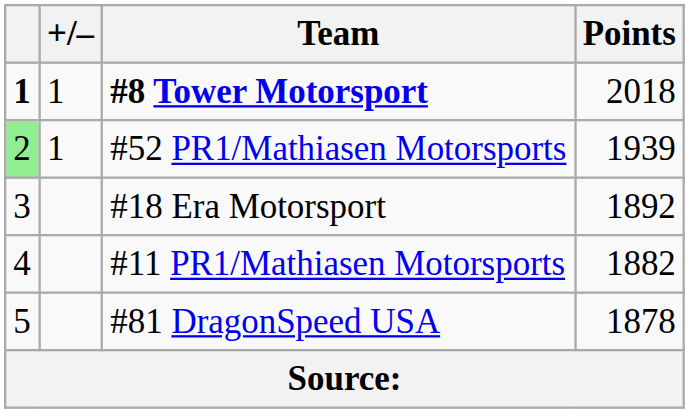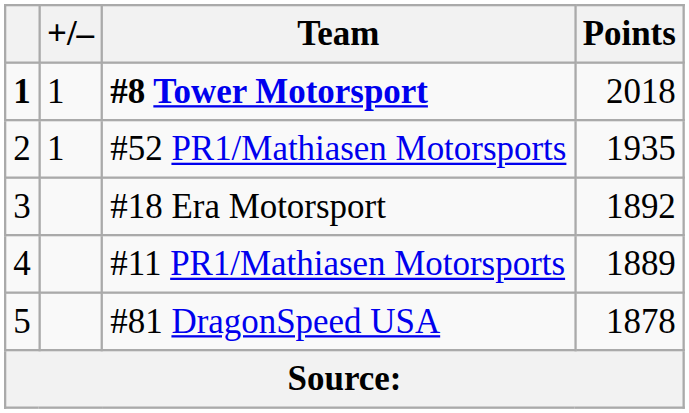 <table class="wikitable" style="font-size: 95%;">
 <tr>
 <th scope="col"></th>
 <th scope="col">+/–</th>
 <th scope="col">Team</th>
 <th scope="col">Points</th>
 </tr>
 <tr>
 <td align=center><strong>1</strong></td>
 <td align="left"> 1</td>
 <td><strong> #8 <a href='#'>Tower Motorsport</a></strong></td>
 <td align=right>2018</td>
 </tr>
 <tr>
-<td align=center style="background: lightgreen;">2</td>
+<td align=center>2</td>
 <td align="left"> 1</td>
 <td> #52 <a href='#'>PR1/Mathiasen Motorsports</a></td>
-<td align=right>1939</td>
+<td align=right>1935</td>
 </tr>
 <tr>
 <td align=center>3</td>
 <td align="left"></td>
 <td> #18 Era Motorsport</td>
 <td align=right>1892</td>
 </tr>
 <tr>
 <td align=center>4</td>
 <td align="left"></td>
 <td> #11 <a href='#'>PR1/Mathiasen Motorsports</a></td>
-<td align=right>1882</td>
+<td align=right>1889</td>
 </tr>
 <tr>
 <td align=center>5</td>
 <td align="left"></td>
 <td> #81 <a href='#'>DragonSpeed USA</a></td>
 <td align=right>1878</td>
 </tr>
 <tr>
 <th colspan=5>Source:</th>
 </tr>
 </table>
